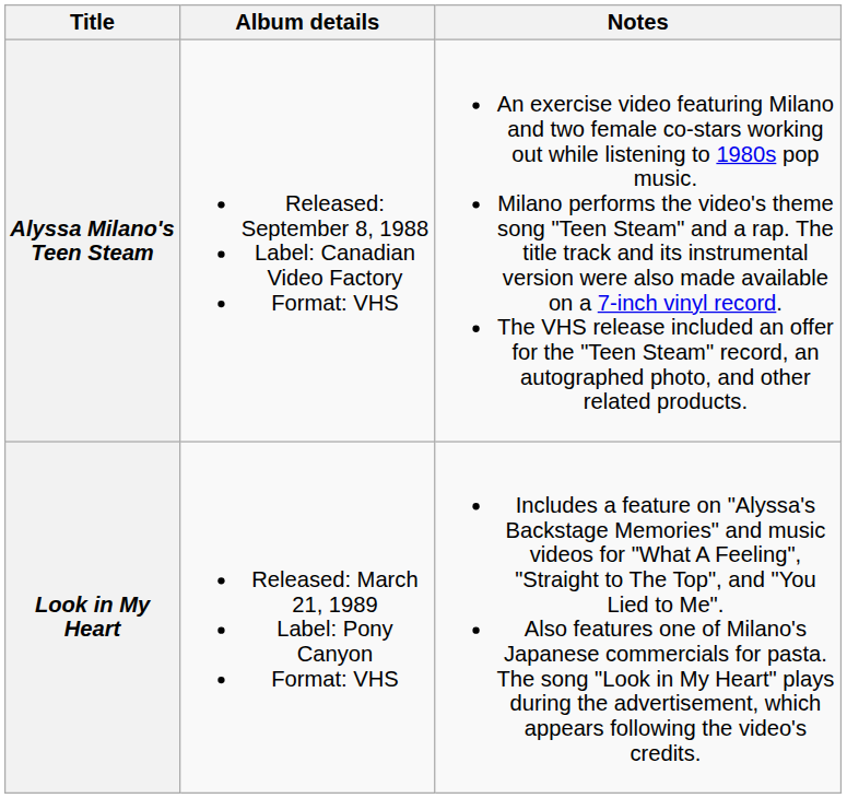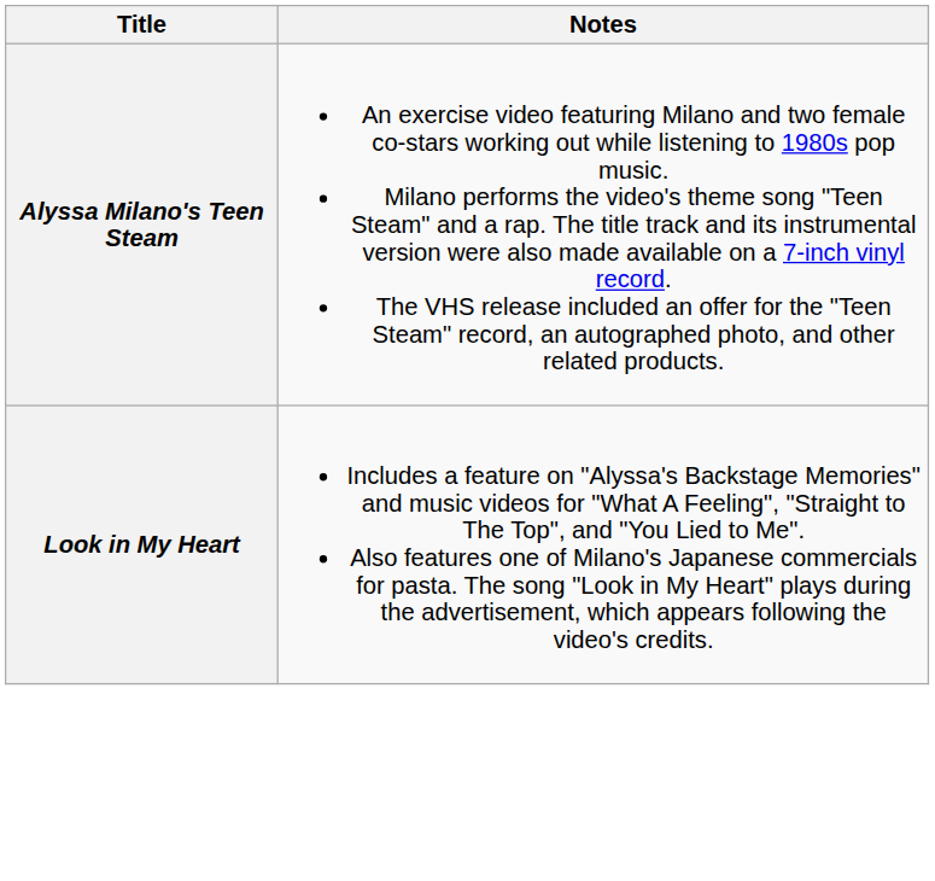 <table class="wikitable plainrowheaders" style="text-align:center;" border="1">
 <tr>
 <th scope="col" style="width:13em;">Title</th>
-<th scope="col" style="width:17em;">Album details</th>
 <th scope="col" style="width:32em;">Notes</th>
 </tr>
 <tr>
 <th scope="row"><em>Alyssa Milano's Teen Steam</em></th>
-<td><br><ul><li>Released: September 8, 1988</li><li>Label: Canadian Video Factory</li><li>Format: VHS</li></ul></td>
 <td><br><ul><li>An exercise video featuring Milano and two female co-stars working out while listening to <a href='#'>1980s</a> pop music.</li><li>Milano performs the video's theme song "Teen Steam" and a rap. The title track and its instrumental version were also made available on a <a href='#'>7-inch vinyl record</a>.</li><li>The VHS release included an offer for the "Teen Steam" record, an autographed photo, and other related products.</li></ul></td>
 </tr>
 <tr>
 <th scope="row"><em>Look in My Heart</em></th>
-<td><br><ul><li>Released: March 21, 1989</li><li>Label: Pony Canyon</li><li>Format: VHS</li></ul></td>
 <td><br><ul><li>Includes a feature on "Alyssa's Backstage Memories" and music videos for "What A Feeling", "Straight to The Top", and "You Lied to Me".</li><li>Also features one of Milano's Japanese commercials for pasta. The song "Look in My Heart" plays during the advertisement, which appears following the video's credits.</li></ul></td>
 </tr>
 </table>
